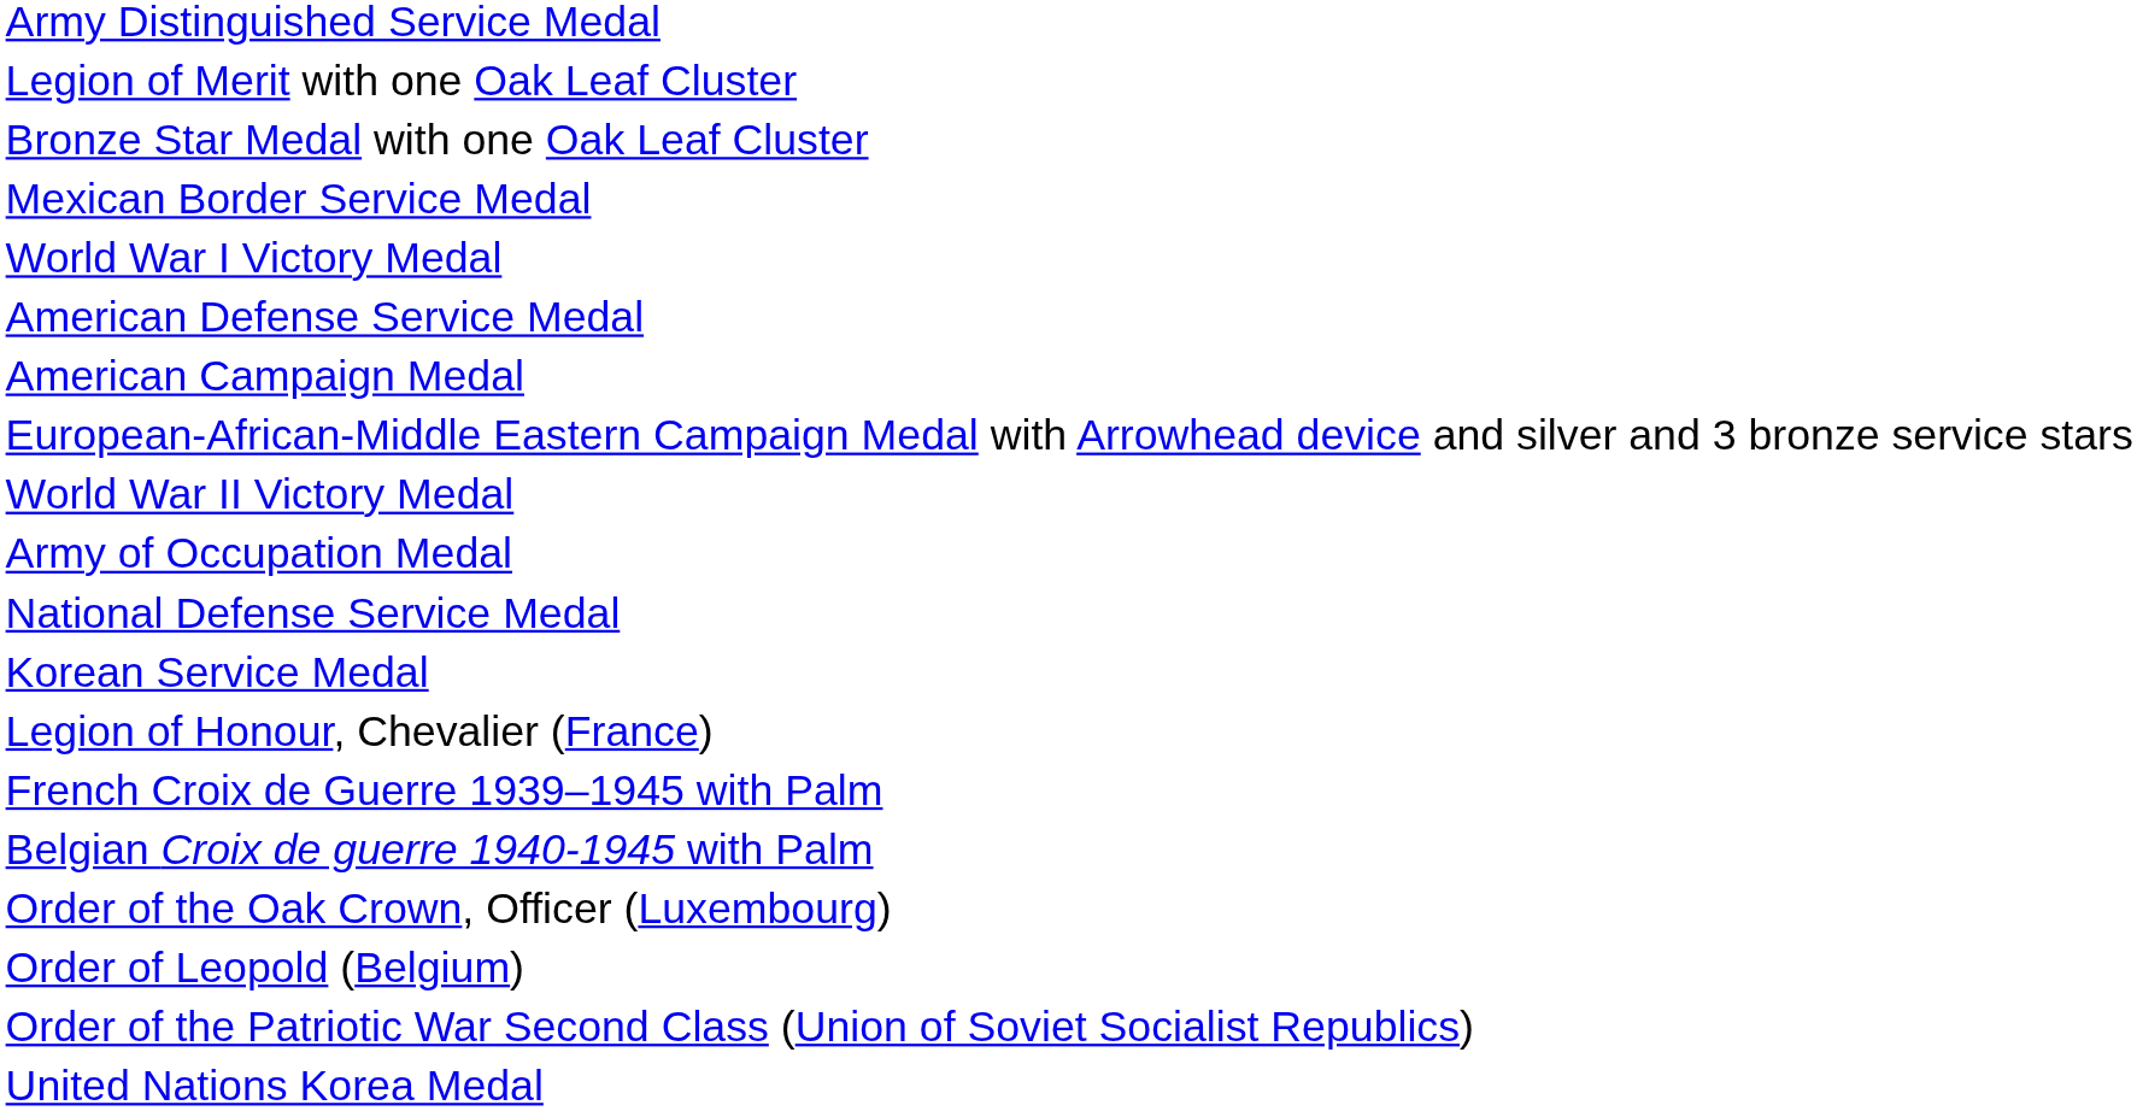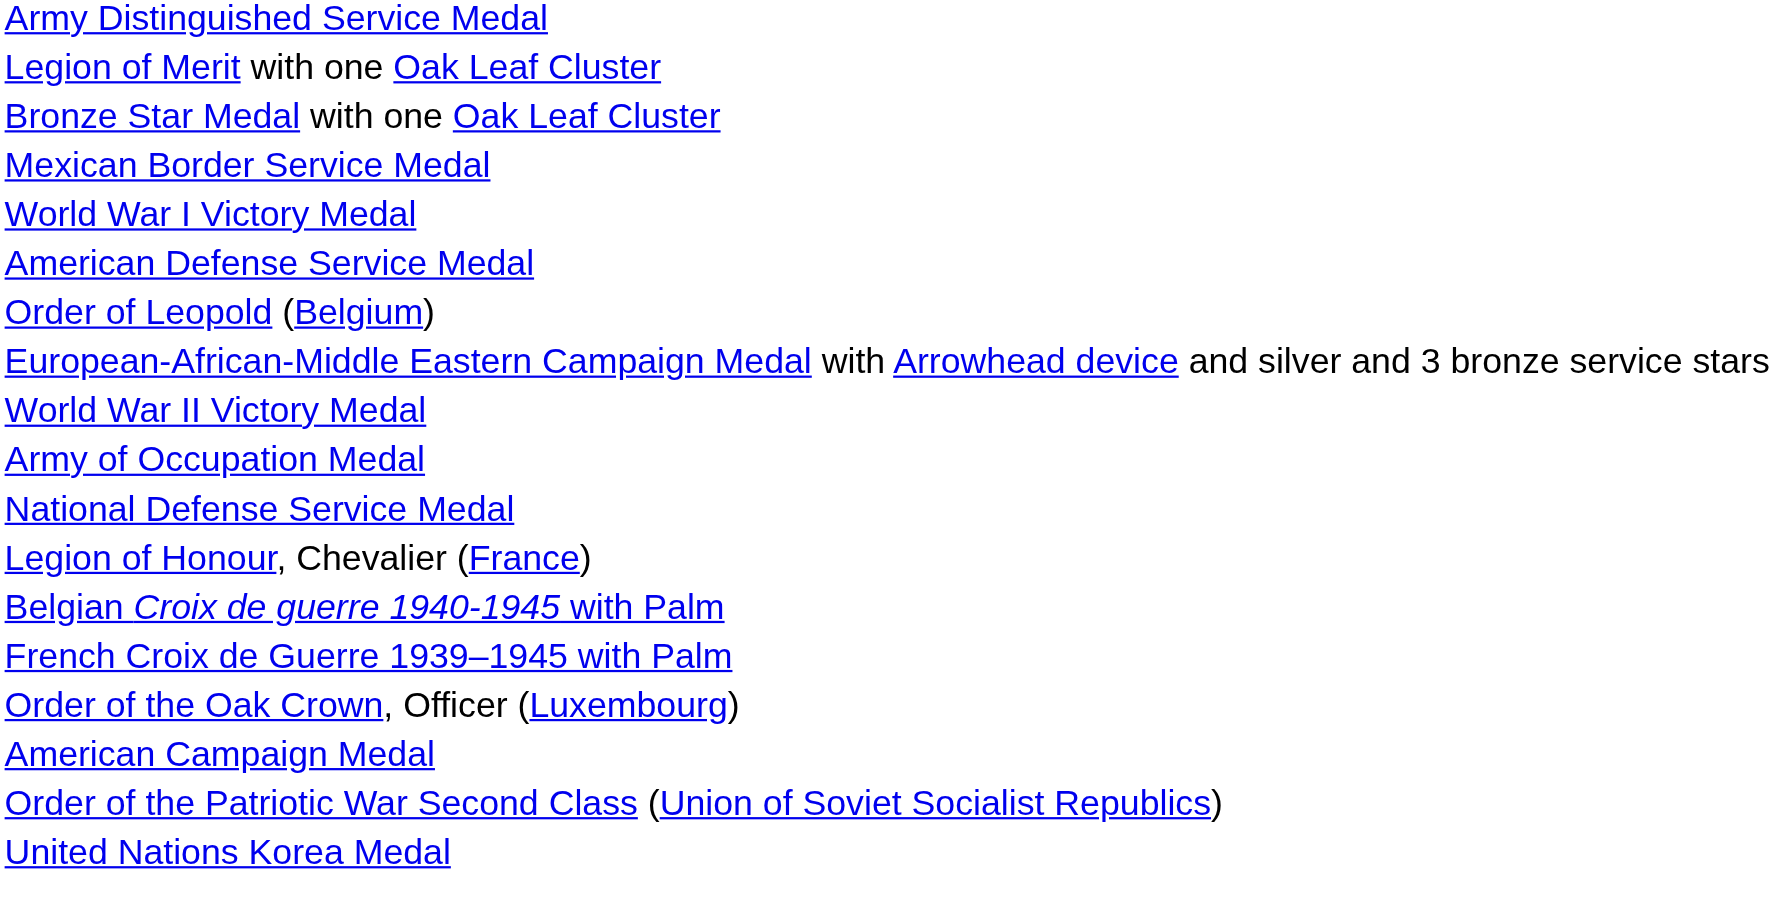 <table>
 <tr>
 <td></td>
 <td><a href='#'>Army Distinguished Service Medal</a></td>
 </tr>
 <tr>
 <td></td>
 <td><a href='#'>Legion of Merit</a> with one <a href='#'>Oak Leaf Cluster</a></td>
 </tr>
 <tr>
 <td></td>
 <td><a href='#'>Bronze Star Medal</a> with one <a href='#'>Oak Leaf Cluster</a></td>
 </tr>
 <tr>
 <td></td>
 <td><a href='#'>Mexican Border Service Medal</a></td>
 </tr>
 <tr>
 <td></td>
 <td><a href='#'>World War I Victory Medal</a></td>
 </tr>
 <tr>
 <td></td>
 <td><a href='#'>American Defense Service Medal</a></td>
 </tr>
 <tr>
 <td></td>
-<td><a href='#'>American Campaign Medal</a></td>
+<td><a href='#'>Order of Leopold</a> (<a href='#'>Belgium</a>)</td>
 </tr>
 <tr>
 <td></td>
 <td><a href='#'>European-African-Middle Eastern Campaign Medal</a> with <a href='#'>Arrowhead device</a> and silver and 3 bronze service stars</td>
 </tr>
 <tr>
 <td></td>
 <td><a href='#'>World War II Victory Medal</a></td>
 </tr>
 <tr>
 <td></td>
 <td><a href='#'>Army of Occupation Medal</a></td>
 </tr>
 <tr>
 <td></td>
 <td><a href='#'>National Defense Service Medal</a></td>
 </tr>
 <tr>
 <td></td>
-<td><a href='#'>Korean Service Medal</a></td>
+<td><a href='#'>Legion of Honour</a>, Chevalier (<a href='#'>France</a>)</td>
 </tr>
 <tr>
 <td></td>
-<td><a href='#'>Legion of Honour</a>, Chevalier (<a href='#'>France</a>)</td>
+<td><a href='#'>Belgian <em>Croix de guerre 1940-1945</em> with Palm</a></td>
 </tr>
 <tr>
 <td></td>
 <td><a href='#'>French Croix de Guerre 1939–1945 with Palm</a></td>
 </tr>
 <tr>
 <td></td>
-<td><a href='#'>Belgian <em>Croix de guerre 1940-1945</em> with Palm</a></td>
-</tr>
-<tr>
-<td></td>
 <td><a href='#'>Order of the Oak Crown</a>, Officer (<a href='#'>Luxembourg</a>)</td>
 </tr>
 <tr>
 <td></td>
-<td><a href='#'>Order of Leopold</a> (<a href='#'>Belgium</a>)</td>
+<td><a href='#'>American Campaign Medal</a></td>
 </tr>
 <tr>
 <td></td>
 <td><a href='#'>Order of the Patriotic War Second Class</a> (<a href='#'>Union of Soviet Socialist Republics</a>)</td>
 </tr>
 <tr>
 <td></td>
 <td><a href='#'>United Nations Korea Medal</a></td>
 </tr>
 </table>
